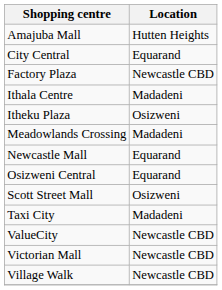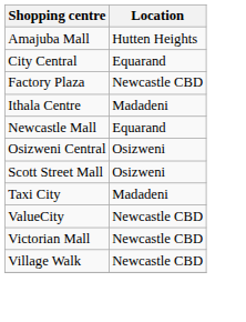 <table class="wikitable sortable">
 <tr>
 <th>Shopping centre</th>
 <th>Location</th>
 </tr>
 <tr>
 <td>Amajuba Mall</td>
 <td>Hutten Heights</td>
 </tr>
 <tr>
 <td>City Central</td>
 <td>Equarand</td>
 </tr>
 <tr>
 <td>Factory Plaza</td>
 <td>Newcastle CBD</td>
 </tr>
 <tr>
 <td>Ithala Centre</td>
 <td>Madadeni</td>
 </tr>
 <tr>
-<td>Itheku Plaza</td>
-<td>Osizweni</td>
-</tr>
-<tr>
-<td>Meadowlands Crossing</td>
-<td>Madadeni</td>
-</tr>
-<tr>
 <td>Newcastle Mall</td>
 <td>Equarand</td>
 </tr>
 <tr>
 <td>Osizweni Central</td>
-<td>Equarand</td>
+<td>Osizweni</td>
 </tr>
 <tr>
 <td>Scott Street Mall</td>
 <td>Osizweni</td>
 </tr>
 <tr>
 <td>Taxi City</td>
 <td>Madadeni</td>
 </tr>
 <tr>
 <td>ValueCity</td>
 <td>Newcastle CBD</td>
 </tr>
 <tr>
 <td>Victorian Mall</td>
 <td>Newcastle CBD</td>
 </tr>
 <tr>
 <td>Village Walk</td>
 <td>Newcastle CBD</td>
 </tr>
 <tr>
 </tr>
 </table>
